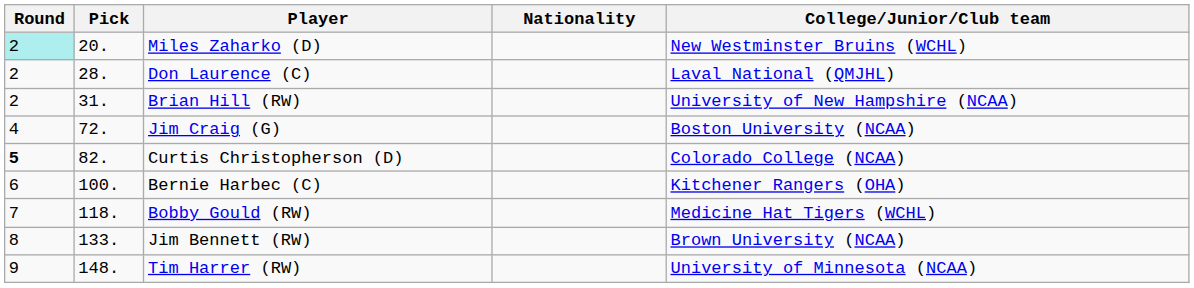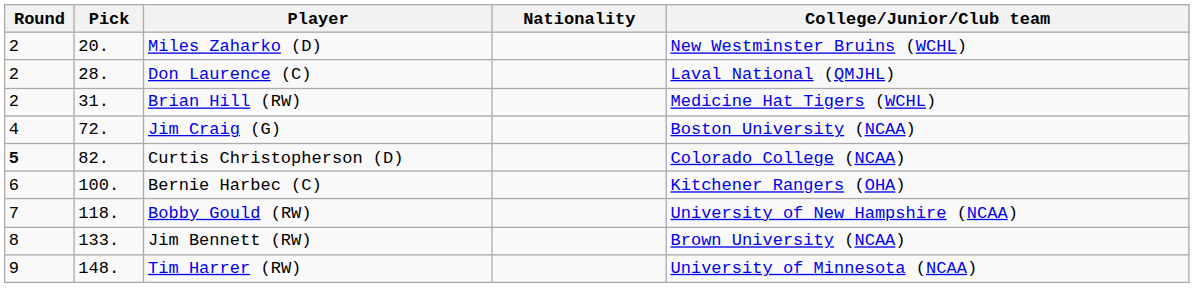 <table class="wikitable">
 <tr>
 <th bgcolor="#DDDDFF" width="5%">Round</th>
 <th bgcolor="#DDDDFF" width="5%">Pick</th>
 <th bgcolor="#DDDDFF" width="25%">Player</th>
 <th bgcolor="#DDDDFF" width="12.5%">Nationality</th>
 <th bgcolor="#DDDDFF" width="37.5%">College/Junior/Club team</th>
 </tr>
 <tr>
-<td style="background: paleturquoise;">2</td>
+<td>2</td>
 <td>20.</td>
 <td><a href='#'>Miles Zaharko</a> (D)</td>
 <td></td>
 <td><a href='#'>New Westminster Bruins</a> (<a href='#'>WCHL</a>)</td>
 </tr>
 <tr>
 <td>2</td>
 <td>28.</td>
 <td><a href='#'>Don Laurence</a> (C)</td>
 <td></td>
 <td><a href='#'>Laval National</a> (<a href='#'>QMJHL</a>)</td>
 </tr>
 <tr>
 <td>2</td>
 <td>31.</td>
 <td><a href='#'>Brian Hill</a> (RW)</td>
 <td></td>
-<td><a href='#'>University of New Hampshire</a> (<a href='#'>NCAA</a>)</td>
+<td><a href='#'>Medicine Hat Tigers</a> (<a href='#'>WCHL</a>)</td>
 </tr>
 <tr>
 <td>4</td>
 <td>72.</td>
 <td><a href='#'>Jim Craig</a> (G)</td>
 <td></td>
 <td><a href='#'>Boston University</a> (<a href='#'>NCAA</a>)</td>
 </tr>
 <tr>
 <td><strong>5</strong></td>
 <td>82.</td>
 <td>Curtis Christopherson (D)</td>
 <td></td>
 <td><a href='#'>Colorado College</a> (<a href='#'>NCAA</a>)</td>
 </tr>
 <tr>
 <td>6</td>
 <td>100.</td>
 <td>Bernie Harbec (C)</td>
 <td></td>
 <td><a href='#'>Kitchener Rangers</a> (<a href='#'>OHA</a>)</td>
 </tr>
 <tr>
 <td>7</td>
 <td>118.</td>
 <td><a href='#'>Bobby Gould</a> (RW)</td>
 <td></td>
-<td><a href='#'>Medicine Hat Tigers</a> (<a href='#'>WCHL</a>)</td>
+<td><a href='#'>University of New Hampshire</a> (<a href='#'>NCAA</a>)</td>
 </tr>
 <tr>
 <td>8</td>
 <td>133.</td>
 <td>Jim Bennett (RW)</td>
 <td></td>
 <td><a href='#'>Brown University</a> (<a href='#'>NCAA</a>)</td>
 </tr>
 <tr>
 <td>9</td>
 <td>148.</td>
 <td><a href='#'>Tim Harrer</a> (RW)</td>
 <td></td>
 <td><a href='#'>University of Minnesota</a> (<a href='#'>NCAA</a>)</td>
 </tr>
 </table>
